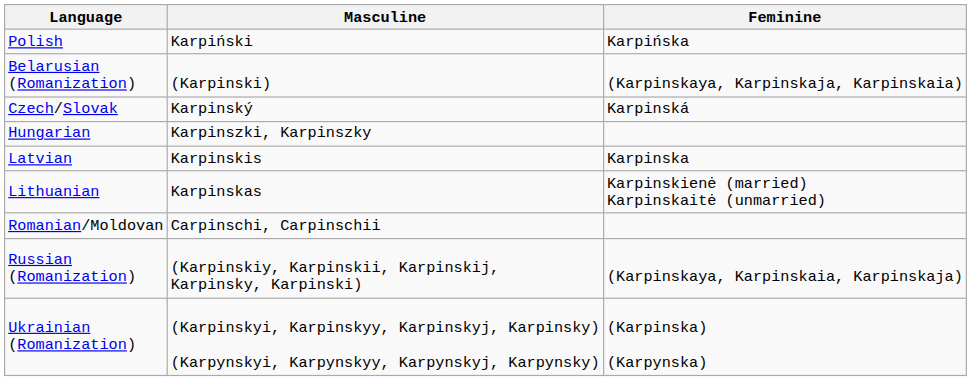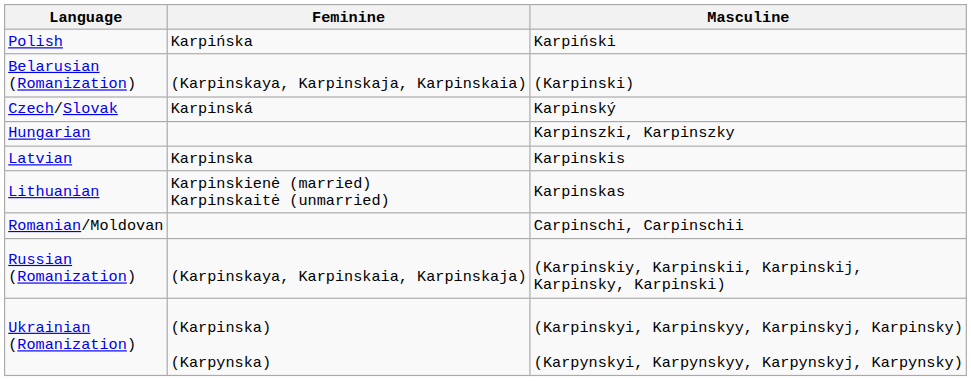 <table class="wikitable">
 <tr>
 <th>Language</th>
+<th>Feminine</th>
 <th>Masculine</th>
-<th>Feminine</th>
 </tr>
 <tr>
 <td><a href='#'>Polish</a></td>
+<td>Karpińska</td>
 <td>Karpiński</td>
-<td>Karpińska</td>
 </tr>
 <tr>
 <td><a href='#'>Belarusian</a> <br>(<a href='#'>Romanization</a>)</td>
+<td><br> (Karpinskaya, Karpinskaja, Karpinskaia)</td>
 <td><br>(Karpinski)</td>
-<td><br> (Karpinskaya, Karpinskaja, Karpinskaia)</td>
 </tr>
 <tr>
 <td><a href='#'>Czech</a>/<a href='#'>Slovak</a></td>
+<td>Karpinská</td>
 <td>Karpinský</td>
-<td>Karpinská</td>
 </tr>
 <tr>
 <td><a href='#'>Hungarian</a></td>
+<td></td>
 <td>Karpinszki, Karpinszky</td>
-<td></td>
 </tr>
 <tr>
 <td><a href='#'>Latvian</a></td>
+<td>Karpinska</td>
 <td>Karpinskis</td>
-<td>Karpinska</td>
 </tr>
 <tr>
 <td><a href='#'>Lithuanian</a></td>
+<td>Karpinskienė (married)<br> Karpinskaitė (unmarried)</td>
 <td>Karpinskas</td>
-<td>Karpinskienė (married)<br> Karpinskaitė (unmarried)</td>
 </tr>
 <tr>
 <td><a href='#'>Romanian</a>/Moldovan</td>
+<td></td>
 <td>Carpinschi, Carpinschii</td>
-<td></td>
 </tr>
 <tr>
 <td><a href='#'>Russian</a> <br>(<a href='#'>Romanization</a>)</td>
+<td><br> (Karpinskaya, Karpinskaia, Karpinskaja)</td>
 <td><br> (Karpinskiy, Karpinskii, Karpinskij,<br> Karpinsky, Karpinski)</td>
-<td><br> (Karpinskaya, Karpinskaia, Karpinskaja)</td>
 </tr>
 <tr>
 <td><a href='#'>Ukrainian</a> <br>(<a href='#'>Romanization</a>)</td>
+<td><br> (Karpinska) <br><br> (Karpynska)</td>
 <td><br> (Karpinskyi, Karpinskyy, Karpinskyj, Karpinsky) <br><br> (Karpynskyi, Karpynskyy, Karpynskyj, Karpynsky)</td>
-<td><br> (Karpinska) <br><br> (Karpynska)</td>
 </tr>
 </table>
